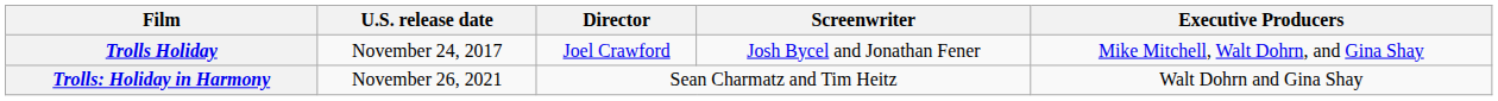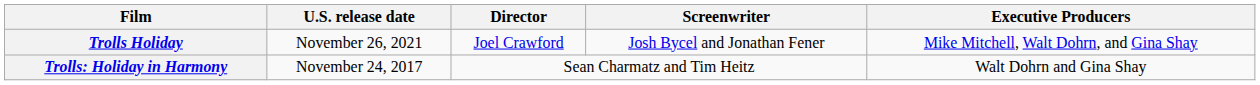 <table class="wikitable plainrowheaders" style="text-align:center; width:100%;">
 <tr>
 <th scope="col">Film</th>
 <th scope="col">U.S. release date</th>
 <th scope="col">Director</th>
 <th scope="col">Screenwriter</th>
 <th scope="col">Executive Producers</th>
 </tr>
 <tr>
 <th><em><a href='#'>Trolls Holiday</a></em></th>
-<td>November 24, 2017</td>
+<td>November 26, 2021</td>
 <td><a href='#'>Joel Crawford</a></td>
 <td><a href='#'>Josh Bycel</a> and Jonathan Fener</td>
 <td><a href='#'>Mike Mitchell</a>, <a href='#'>Walt Dohrn</a>, and <a href='#'>Gina Shay</a></td>
 </tr>
 <tr>
 <th><em><a href='#'>Trolls: Holiday in Harmony</a></em></th>
-<td>November 26, 2021</td>
+<td>November 24, 2017</td>
 <td colspan="2">Sean Charmatz and Tim Heitz</td>
 <td>Walt Dohrn and Gina Shay</td>
 </tr>
 </table>
